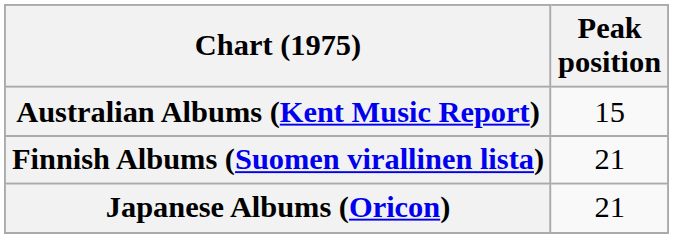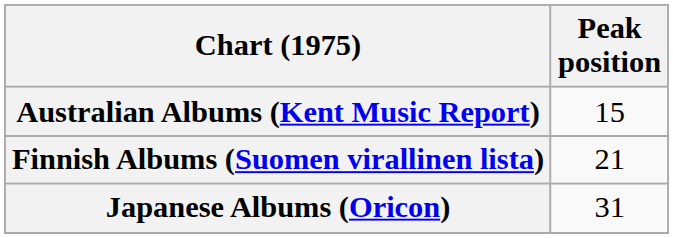 <table class="wikitable sortable plainrowheaders">
 <tr>
 <th>Chart (1975)</th>
 <th>Peak<br>position</th>
 </tr>
 <tr>
 <th scope="row">Australian Albums (<a href='#'>Kent Music Report</a>)</th>
 <td align="center">15</td>
 </tr>
 <tr>
 </tr>
 <tr>
 <th scope="row">Finnish Albums (<a href='#'>Suomen virallinen lista</a>)</th>
 <td align="center">21</td>
 </tr>
 <tr>
 <th scope="row">Japanese Albums (<a href='#'>Oricon</a>)</th>
-<td align="center">21</td>
+<td align="center">31</td>
 </tr>
 <tr>
 </tr>
 <tr>
 </tr>
 <tr>
 </tr>
 </table>
